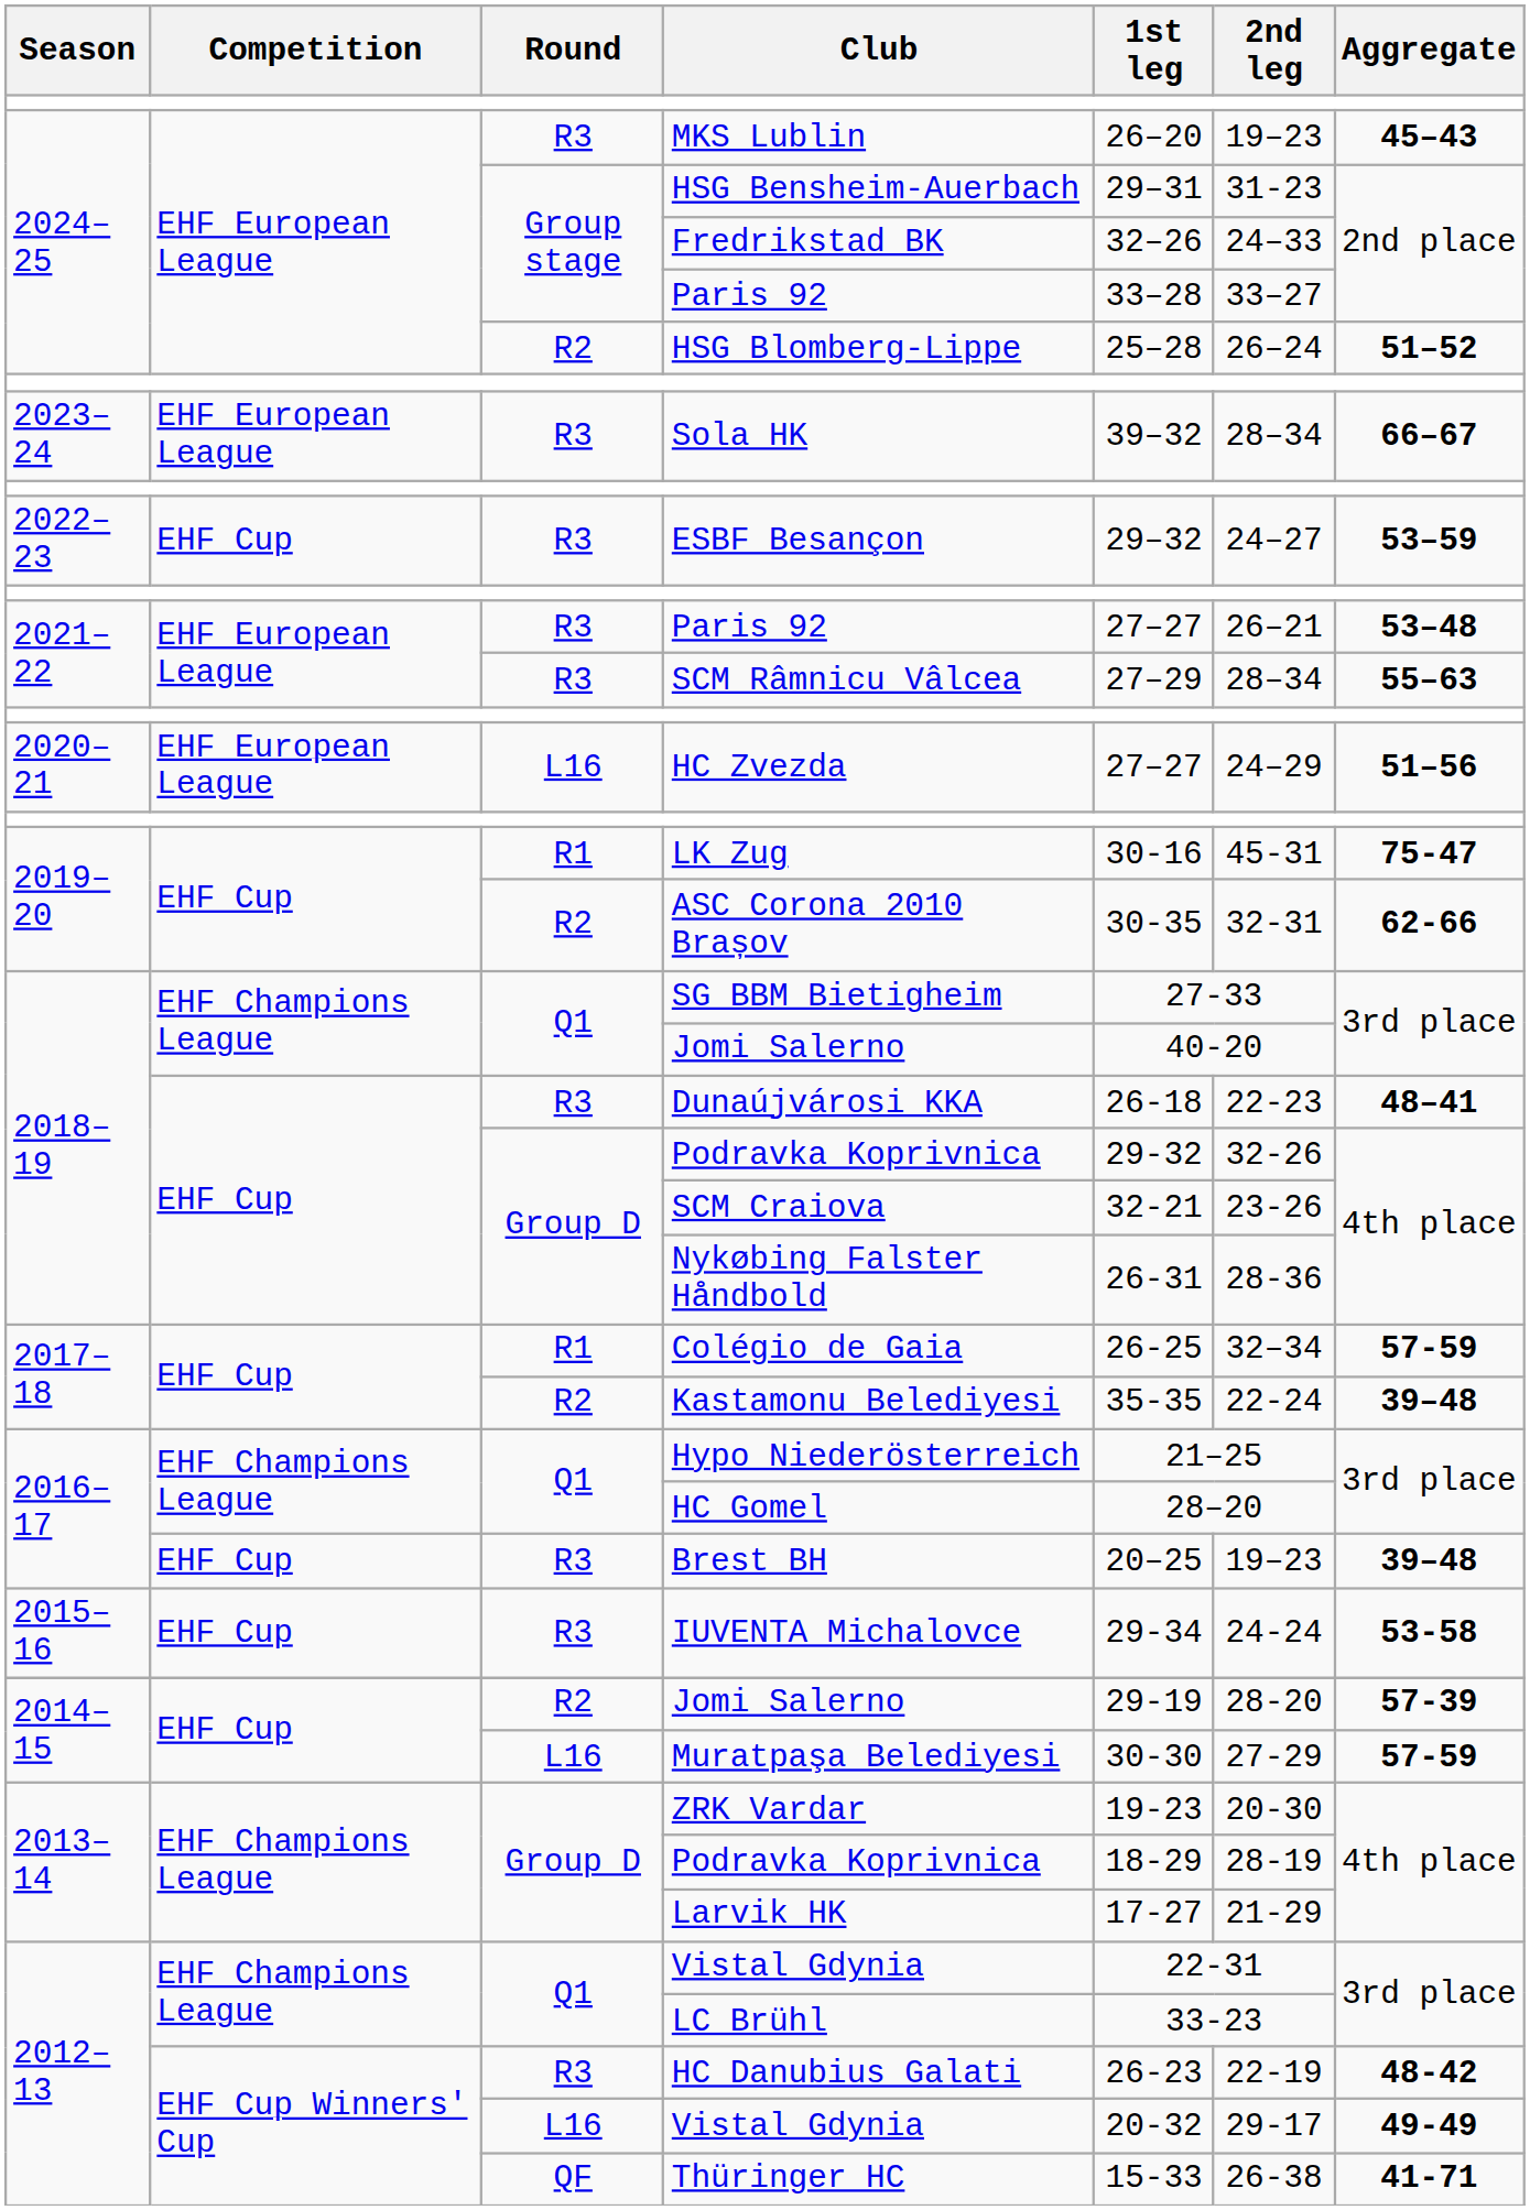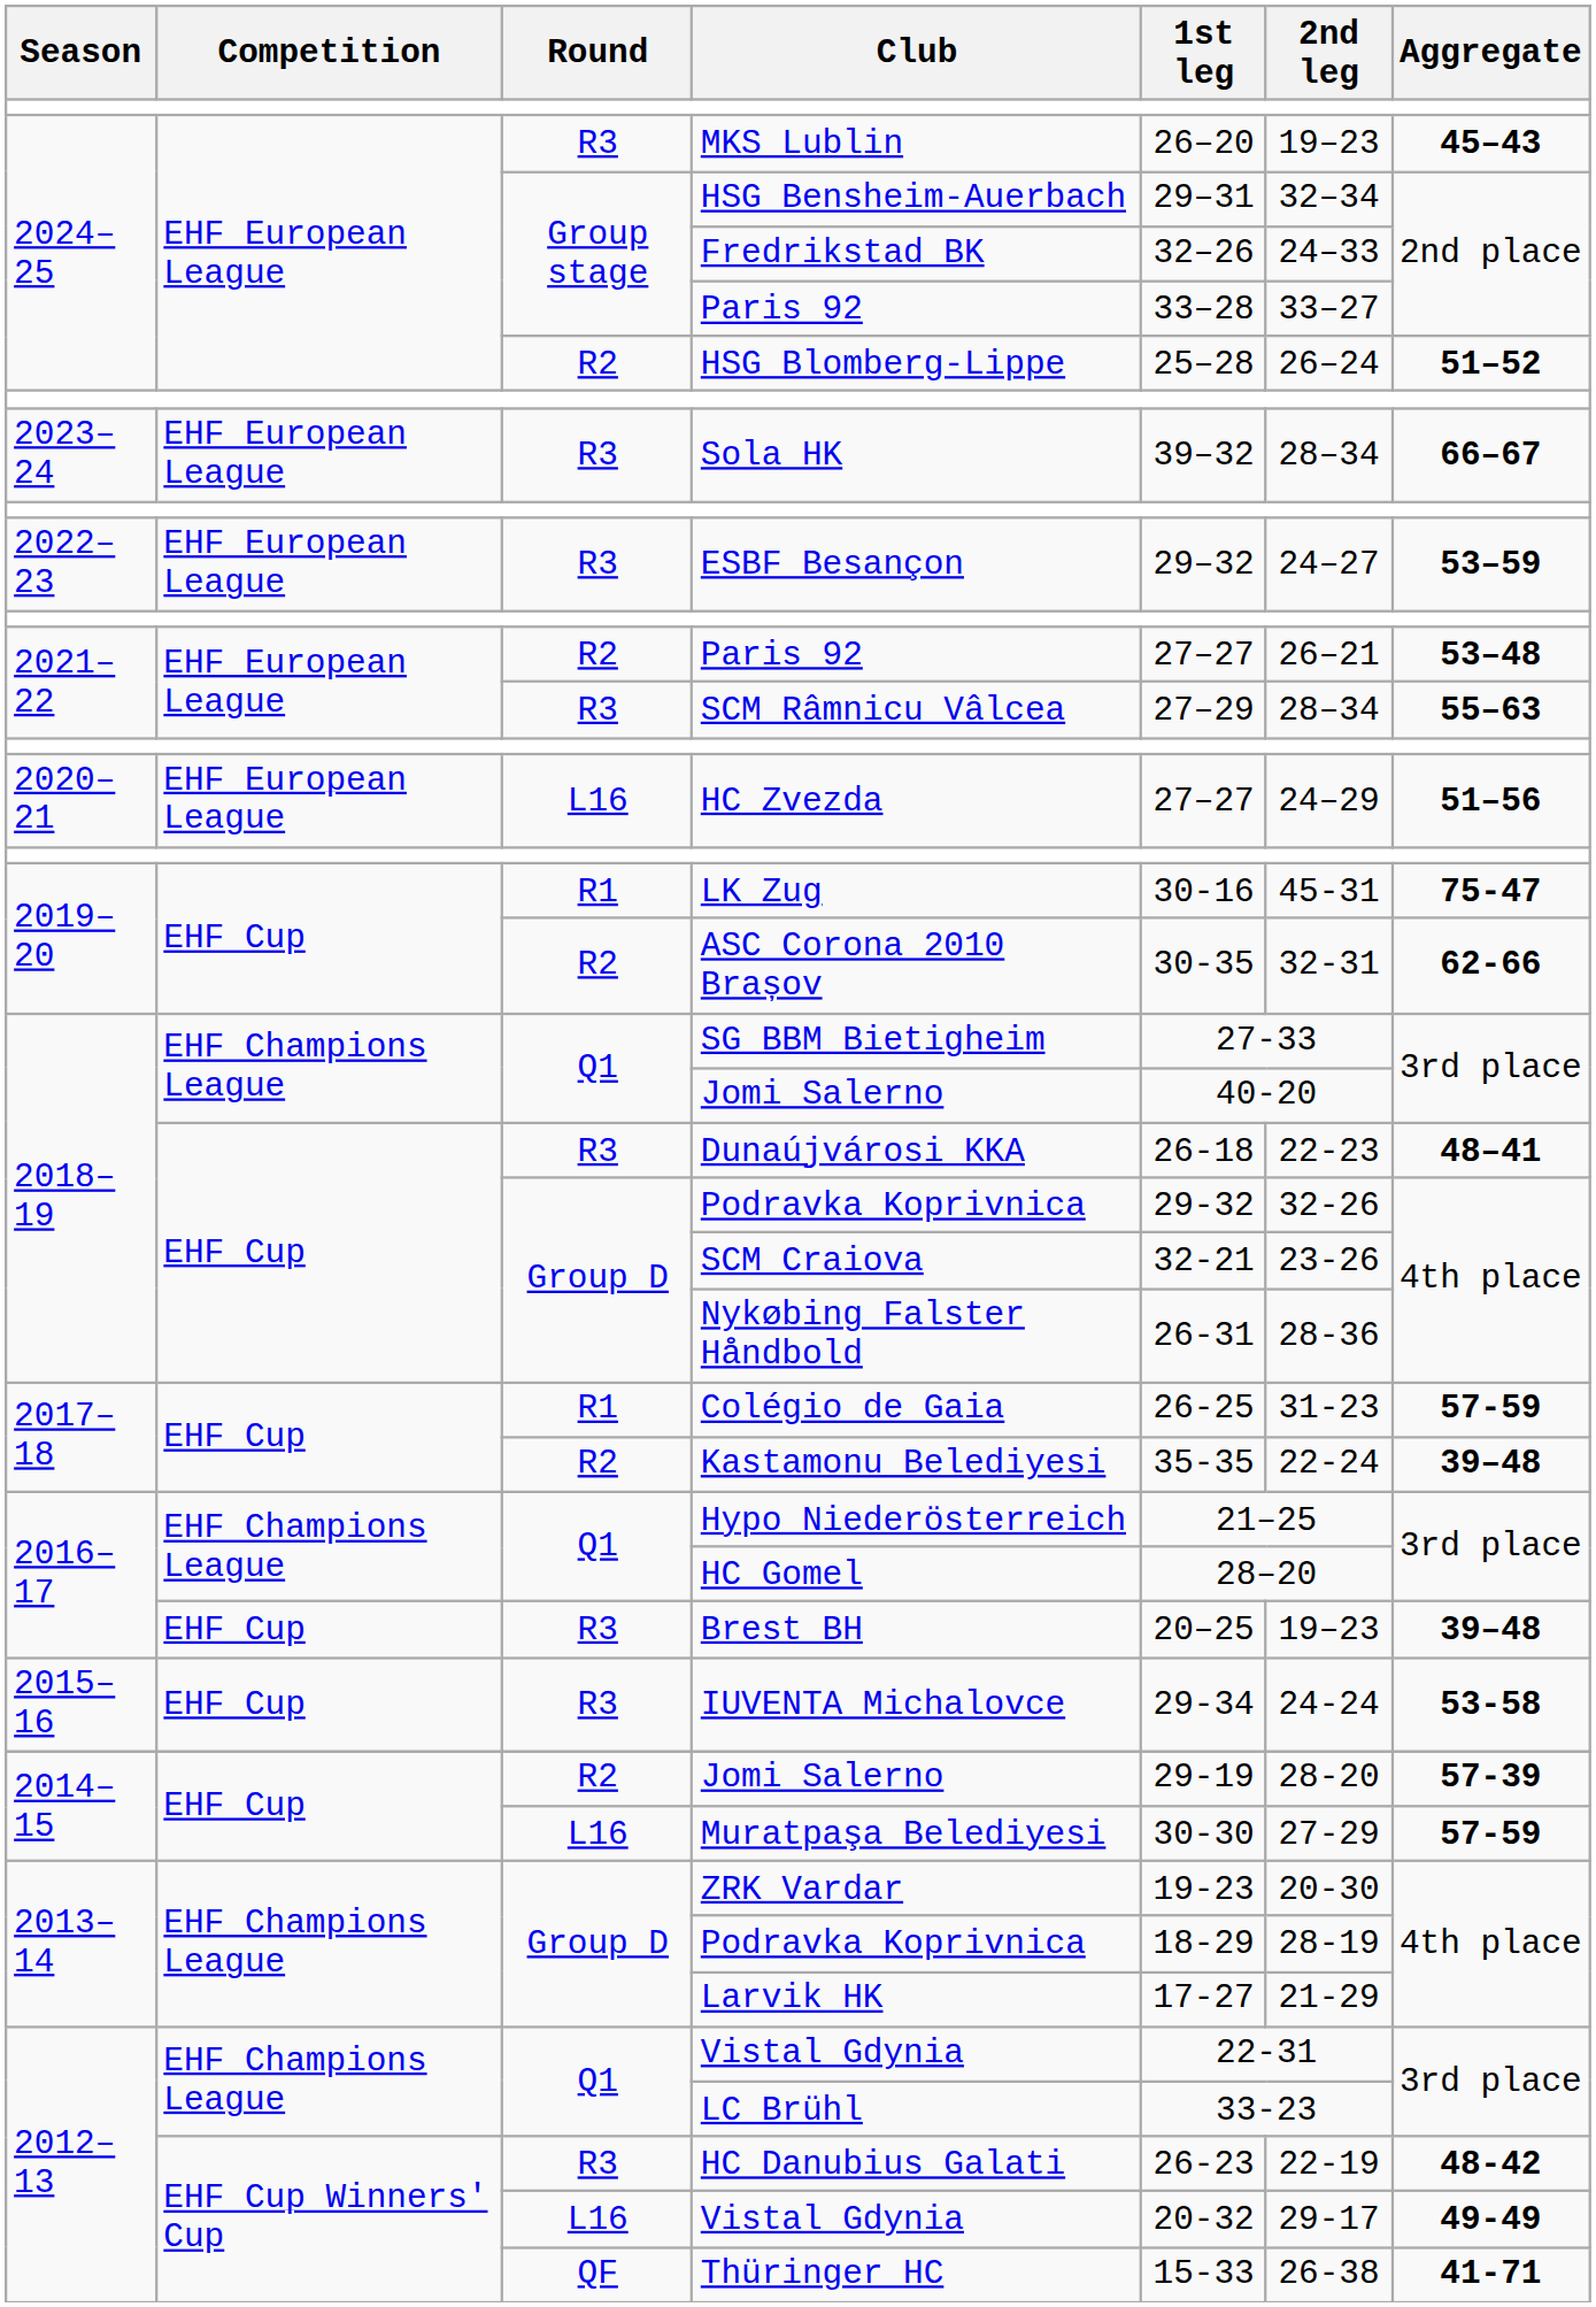 <table class="wikitable">
 <tr>
 <th>Season</th>
 <th>Competition</th>
 <th>Round</th>
 <th>Club</th>
 <th>1st leg</th>
 <th>2nd leg</th>
 <th>Aggregate</th>
 </tr>
 <tr>
 <td colspan="7" bgcolor=white></td>
 </tr>
 <tr>
 <td rowspan="5"><a href='#'>2024–25</a></td>
 <td rowspan="5"><a href='#'>EHF European League</a></td>
 <td style="text-align:center;"><a href='#'>R3</a></td>
 <td> <a href='#'>MKS Lublin</a></td>
 <td style="text-align:center;">26–20</td>
 <td style="text-align:center;">19–23</td>
 <td style="text-align:center;"><strong>45–43</strong></td>
 </tr>
 <tr>
 <td rowspan=3 style="text-align:center;"><a href='#'>Group stage</a></td>
 <td> <a href='#'>HSG Bensheim-Auerbach</a></td>
 <td style="text-align:center;">29–31</td>
-<td style="text-align:center;">31-23</td>
+<td style="text-align:center;">32–34</td>
 <td rowspan=3 style="text-align:center;">2nd place</td>
 </tr>
 <tr>
 <td> <a href='#'>Fredrikstad BK</a></td>
 <td style="text-align:center;">32–26</td>
 <td style="text-align:center;">24–33</td>
 </tr>
 <tr>
 <td> <a href='#'>Paris 92</a></td>
 <td style="text-align:center;">33–28</td>
 <td style="text-align:center;">33–27</td>
 </tr>
 <tr>
 <td style="text-align:center;"><a href='#'>R2</a></td>
 <td> <a href='#'>HSG Blomberg-Lippe</a></td>
 <td style="text-align:center;">25–28</td>
 <td style="text-align:center;">26–24</td>
 <td style="text-align:center;"><strong>51–52</strong></td>
 </tr>
 <tr>
 <td colspan="7" bgcolor=white></td>
 </tr>
 <tr>
 <td rowspan="1"><a href='#'>2023–24</a></td>
 <td rowspan="1"><a href='#'>EHF European League</a></td>
 <td style="text-align:center;"><a href='#'>R3</a></td>
 <td> <a href='#'>Sola HK</a></td>
 <td style="text-align:center;">39–32</td>
 <td style="text-align:center;">28–34</td>
 <td style="text-align:center;"><strong>66–67</strong></td>
 </tr>
 <tr>
 <td colspan="7" bgcolor=white></td>
 </tr>
 <tr>
 <td rowspan="1"><a href='#'>2022–23</a></td>
-<td><a href='#'>EHF Cup</a></td>
+<td rowspan="1"><a href='#'>EHF European League</a></td>
 <td style="text-align:center;"><a href='#'>R3</a></td>
 <td> <a href='#'>ESBF Besançon</a></td>
 <td style="text-align:center;">29–32</td>
 <td style="text-align:center;">24–27</td>
 <td style="text-align:center;"><strong>53–59</strong></td>
 </tr>
 <tr>
 <td colspan="7" bgcolor=white></td>
 </tr>
 <tr>
 <td rowspan="2"><a href='#'>2021–22</a></td>
 <td rowspan="2"><a href='#'>EHF European League</a></td>
-<td style="text-align:center;"><a href='#'>R3</a></td>
+<td style="text-align:center;"><a href='#'>R2</a></td>
 <td> <a href='#'>Paris 92</a></td>
 <td style="text-align:center;">27–27</td>
 <td style="text-align:center;">26–21</td>
 <td style="text-align:center;"><strong>53–48</strong></td>
 </tr>
 <tr>
 <td style="text-align:center;"><a href='#'>R3</a></td>
 <td> <a href='#'>SCM Râmnicu Vâlcea</a></td>
 <td style="text-align:center;">27–29</td>
 <td style="text-align:center;">28–34</td>
 <td style="text-align:center;"><strong>55–63</strong></td>
 </tr>
 <tr>
 <td colspan="7" bgcolor=white></td>
 </tr>
 <tr>
 <td rowspan="1"><a href='#'>2020–21</a></td>
 <td rowspan="1"><a href='#'>EHF European League</a></td>
 <td style="text-align:center;"><a href='#'>L16</a></td>
 <td> <a href='#'>HC Zvezda</a></td>
 <td style="text-align:center;">27–27</td>
 <td style="text-align:center;">24–29</td>
 <td style="text-align:center;"><strong>51–56</strong></td>
 </tr>
 <tr>
 <td colspan="7" bgcolor=white></td>
 </tr>
 <tr>
 <td rowspan="2"><a href='#'>2019–20</a></td>
 <td rowspan="2"><a href='#'>EHF Cup</a></td>
 <td style="text-align:center;"><a href='#'>R1</a></td>
 <td> <a href='#'>LK Zug</a></td>
 <td style="text-align:center;">30-16</td>
 <td style="text-align:center;">45-31</td>
 <td style="text-align:center;"><strong>75-47</strong></td>
 </tr>
 <tr>
 <td style="text-align:center;"><a href='#'>R2</a></td>
 <td> <a href='#'>ASC Corona 2010 Brașov</a></td>
 <td style="text-align:center;">30-35</td>
 <td style="text-align:center;">32-31</td>
 <td style="text-align:center;"><strong>62-66 </strong></td>
 </tr>
 <tr>
 <td rowspan="6"><a href='#'>2018–19</a></td>
 <td rowspan="2"><a href='#'>EHF Champions League</a></td>
 <td rowspan="2" style="text-align:center;"><a href='#'>Q1</a></td>
 <td> <a href='#'>SG BBM Bietigheim</a></td>
 <td colspan="2"  style="text-align:center;">27-33</td>
 <td rowspan="2"  style="text-align:center;">3rd place</td>
 </tr>
 <tr>
 <td> <a href='#'>Jomi Salerno</a></td>
 <td colspan="2"  style="text-align:center;">40-20</td>
 </tr>
 <tr>
 <td rowspan="4"><a href='#'>EHF Cup</a></td>
 <td style="text-align:center;"><a href='#'>R3</a></td>
 <td> <a href='#'>Dunaújvárosi KKA</a></td>
 <td style="text-align:center;">26-18</td>
 <td style="text-align:center;">22-23</td>
 <td style="text-align:center;"><strong>48–41</strong></td>
 </tr>
 <tr>
 <td rowspan="3" style="text-align:center;"><a href='#'>Group D</a></td>
 <td> <a href='#'>Podravka Koprivnica</a></td>
 <td style="text-align:center;">29-32</td>
 <td style="text-align:center;">32-26</td>
 <td rowspan="3" style="text-align:center;">4th place</td>
 </tr>
 <tr>
 <td> <a href='#'>SCM Craiova</a></td>
 <td style="text-align:center;">32-21</td>
 <td style="text-align:center;">23-26</td>
 </tr>
 <tr>
 <td> <a href='#'>Nykøbing Falster Håndbold</a></td>
 <td style="text-align:center;">26-31</td>
 <td style="text-align:center;">28-36</td>
 </tr>
 <tr>
 <td rowspan="2"><a href='#'>2017–18</a></td>
 <td rowspan="2"><a href='#'>EHF Cup</a></td>
 <td style="text-align:center;"><a href='#'>R1</a></td>
 <td> <a href='#'>Colégio de Gaia</a></td>
 <td style="text-align:center;">26-25</td>
-<td style="text-align:center;">32–34</td>
+<td style="text-align:center;">31-23</td>
 <td style="text-align:center;"><strong>57-59</strong></td>
 </tr>
 <tr>
 <td style="text-align:center;"><a href='#'>R2</a></td>
 <td> <a href='#'>Kastamonu Belediyesi</a></td>
 <td style="text-align:center;">35-35</td>
 <td style="text-align:center;">22-24</td>
 <td style="text-align:center;"><strong>39–48</strong></td>
 </tr>
 <tr>
 <td rowspan="3"><a href='#'>2016–17</a></td>
 <td rowspan="2"><a href='#'>EHF Champions League</a></td>
 <td rowspan="2" style="text-align:center;"><a href='#'>Q1</a></td>
 <td> <a href='#'>Hypo Niederösterreich</a></td>
 <td colspan="2"  style="text-align:center;">21–25</td>
 <td rowspan="2"  style="text-align:center;">3rd place</td>
 </tr>
 <tr>
 <td> <a href='#'>HC Gomel</a></td>
 <td colspan="2"  style="text-align:center;">28–20</td>
 </tr>
 <tr>
 <td><a href='#'>EHF Cup</a></td>
 <td style="text-align:center;"><a href='#'>R3</a></td>
 <td> <a href='#'>Brest BH</a></td>
 <td style="text-align:center;">20–25</td>
 <td style="text-align:center;">19–23</td>
 <td style="text-align:center;"><strong>39–48</strong></td>
 </tr>
 <tr>
 <td><a href='#'>2015–16</a></td>
 <td><a href='#'>EHF Cup</a></td>
 <td style="text-align:center;"><a href='#'>R3</a></td>
 <td> <a href='#'>IUVENTA Michalovce</a></td>
 <td style="text-align:center;">29-34</td>
 <td style="text-align:center;">24-24</td>
 <td style="text-align:center;"><strong>53-58</strong></td>
 </tr>
 <tr>
 </tr>
 <tr>
 <td rowspan="2"><a href='#'>2014–15</a></td>
 <td rowspan="2"><a href='#'>EHF Cup</a></td>
 <td style="text-align:center;"><a href='#'>R2</a></td>
 <td> <a href='#'>Jomi Salerno</a></td>
 <td style="text-align:center;">29-19</td>
 <td style="text-align:center;">28-20</td>
 <td style="text-align:center;"><strong>57-39</strong></td>
 </tr>
 <tr>
 <td style="text-align:center;"><a href='#'>L16</a></td>
 <td> <a href='#'>Muratpaşa Belediyesi</a></td>
 <td style="text-align:center;">30-30</td>
 <td style="text-align:center;">27-29</td>
 <td style="text-align:center;"><strong>57-59</strong></td>
 </tr>
 <tr>
 <td rowspan="3"><a href='#'>2013–14</a></td>
 <td rowspan="3"><a href='#'>EHF Champions League</a></td>
 <td rowspan="3" style="text-align:center;"><a href='#'>Group D</a></td>
 <td> <a href='#'>ZRK Vardar</a></td>
 <td style="text-align:center;">19-23</td>
 <td style="text-align:center;">20-30</td>
 <td rowspan="3" style="text-align:center;">4th place</td>
 </tr>
 <tr>
 <td> <a href='#'>Podravka Koprivnica</a></td>
 <td style="text-align:center;">18-29</td>
 <td style="text-align:center;">28-19</td>
 </tr>
 <tr>
 <td> <a href='#'>Larvik HK</a></td>
 <td style="text-align:center;">17-27</td>
 <td style="text-align:center;">21-29</td>
 </tr>
 <tr>
 <td rowspan="5"><a href='#'>2012–13</a></td>
 <td rowspan="2"><a href='#'>EHF Champions League</a></td>
 <td rowspan="2" style="text-align:center;"><a href='#'>Q1</a></td>
 <td> <a href='#'>Vistal Gdynia</a></td>
 <td colspan="2" style="text-align:center;">22-31</td>
 <td rowspan="2" style="text-align:center;">3rd place</td>
 </tr>
 <tr>
 <td>   <a href='#'>LC Brühl</a></td>
 <td colspan="2" style="text-align:center;">33-23</td>
 </tr>
 <tr>
 <td rowspan="3"><a href='#'>EHF Cup Winners' Cup</a></td>
 <td style="text-align:center;"><a href='#'>R3</a></td>
 <td> <a href='#'>HC Danubius Galati</a></td>
 <td style="text-align:center;">26-23</td>
 <td style="text-align:center;">22-19</td>
 <td style="text-align:center;"><strong>48-42</strong></td>
 </tr>
 <tr>
 <td style="text-align:center;"><a href='#'>L16</a></td>
 <td> <a href='#'>Vistal Gdynia</a></td>
 <td style="text-align:center;">20-32</td>
 <td style="text-align:center;">29-17</td>
 <td style="text-align:center;"><strong>49-49</strong></td>
 </tr>
 <tr>
 <td style="text-align:center;"><a href='#'>QF</a></td>
 <td> <a href='#'>Thüringer HC</a></td>
 <td style="text-align:center;">15-33</td>
 <td style="text-align:center;">26-38</td>
 <td style="text-align:center;"><strong>41-71</strong></td>
 </tr>
 </table>
